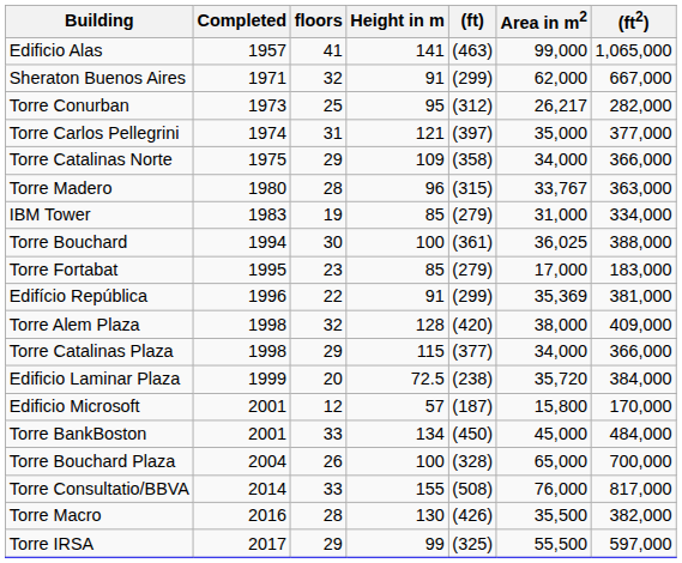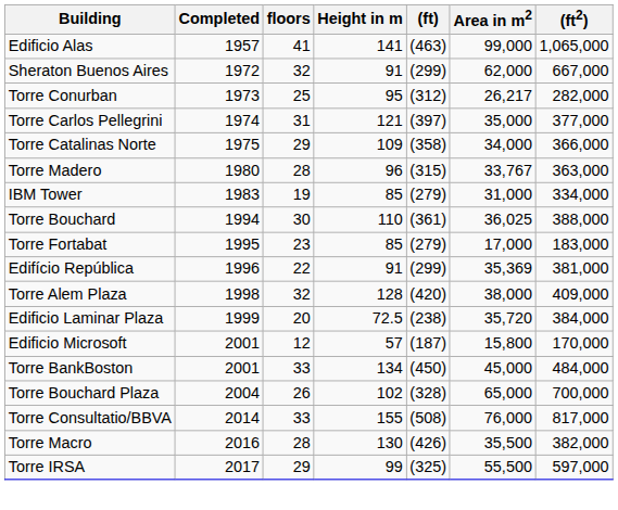 <table class="wikitable sortable" style="border: thin solid blue; text-align:right">
 <tr>
 <th>Building</th>
 <th>Completed</th>
 <th>floors</th>
 <th>Height in m</th>
 <th>(ft)</th>
 <th>Area in m<sup>2</sup></th>
 <th>(ft<sup>2</sup>)</th>
 </tr>
 <tr>
 <td style="text-align:left;">Edificio Alas</td>
 <td>1957</td>
 <td>41</td>
 <td>141</td>
 <td>(463)</td>
 <td>99,000</td>
 <td>1,065,000</td>
 </tr>
 <tr>
 <td style="text-align:left;">Sheraton Buenos Aires</td>
-<td>1971</td>
+<td>1972</td>
 <td>32</td>
 <td>91</td>
 <td>(299)</td>
 <td>62,000</td>
 <td>667,000</td>
 </tr>
 <tr>
 <td style="text-align:left;">Torre Conurban</td>
 <td>1973</td>
 <td>25</td>
 <td>95</td>
 <td>(312)</td>
 <td>26,217</td>
 <td>282,000</td>
 </tr>
 <tr>
 <td style="text-align:left;">Torre Carlos Pellegrini</td>
 <td>1974</td>
 <td>31</td>
 <td>121</td>
 <td>(397)</td>
 <td>35,000</td>
 <td>377,000</td>
 </tr>
 <tr>
 <td style="text-align:left;">Torre Catalinas Norte</td>
 <td>1975</td>
 <td>29</td>
 <td>109</td>
 <td>(358)</td>
 <td>34,000</td>
 <td>366,000</td>
 </tr>
 <tr>
 <td style="text-align:left;">Torre Madero</td>
 <td>1980</td>
 <td>28</td>
 <td>96</td>
 <td>(315)</td>
 <td>33,767</td>
 <td>363,000</td>
 </tr>
 <tr>
 <td style="text-align:left;">IBM Tower</td>
 <td>1983</td>
 <td>19</td>
 <td>85</td>
 <td>(279)</td>
 <td>31,000</td>
 <td>334,000</td>
 </tr>
 <tr>
 <td style="text-align:left;">Torre Bouchard</td>
 <td>1994</td>
 <td>30</td>
-<td>100</td>
+<td>110</td>
 <td>(361)</td>
 <td>36,025</td>
 <td>388,000</td>
 </tr>
 <tr>
 <td style="text-align:left;">Torre Fortabat</td>
 <td>1995</td>
 <td>23</td>
 <td>85</td>
 <td>(279)</td>
 <td>17,000</td>
 <td>183,000</td>
 </tr>
 <tr>
 <td style="text-align:left;">Edifício República</td>
 <td>1996</td>
 <td>22</td>
 <td>91</td>
 <td>(299)</td>
 <td>35,369</td>
 <td>381,000</td>
 </tr>
 <tr>
 <td style="text-align:left;">Torre Alem Plaza</td>
 <td>1998</td>
 <td>32</td>
 <td>128</td>
 <td>(420)</td>
 <td>38,000</td>
 <td>409,000</td>
 </tr>
 <tr>
-<td style="text-align:left;">Torre Catalinas Plaza</td>
-<td>1998</td>
-<td>29</td>
-<td>115</td>
-<td>(377)</td>
-<td>34,000</td>
-<td>366,000</td>
-</tr>
-<tr>
 <td style="text-align:left;">Edificio Laminar Plaza</td>
 <td>1999</td>
 <td>20</td>
 <td>72.5</td>
 <td>(238)</td>
 <td>35,720</td>
 <td>384,000</td>
 </tr>
 <tr>
 <td style="text-align:left;">Edificio Microsoft</td>
 <td>2001</td>
 <td>12</td>
 <td>57</td>
 <td>(187)</td>
 <td>15,800</td>
 <td>170,000</td>
 </tr>
 <tr>
 <td style="text-align:left;">Torre BankBoston</td>
 <td>2001</td>
 <td>33</td>
 <td>134</td>
 <td>(450)</td>
 <td>45,000</td>
 <td>484,000</td>
 </tr>
 <tr>
 <td style="text-align:left;">Torre Bouchard Plaza</td>
 <td>2004</td>
 <td>26</td>
-<td>100</td>
+<td>102</td>
 <td>(328)</td>
 <td>65,000</td>
 <td>700,000</td>
 </tr>
 <tr>
 <td style="text-align:left;">Torre Consultatio/BBVA</td>
 <td>2014</td>
 <td>33</td>
 <td>155</td>
 <td>(508)</td>
 <td>76,000</td>
 <td>817,000</td>
 </tr>
 <tr>
 <td style="text-align:left;">Torre Macro</td>
 <td>2016</td>
 <td>28</td>
 <td>130</td>
 <td>(426)</td>
 <td>35,500</td>
 <td>382,000</td>
 </tr>
 <tr>
 <td style="text-align:left;">Torre IRSA</td>
 <td>2017</td>
 <td>29</td>
 <td>99</td>
 <td>(325)</td>
 <td>55,500</td>
 <td>597,000</td>
 </tr>
 <tr>
 </tr>
 </table>
